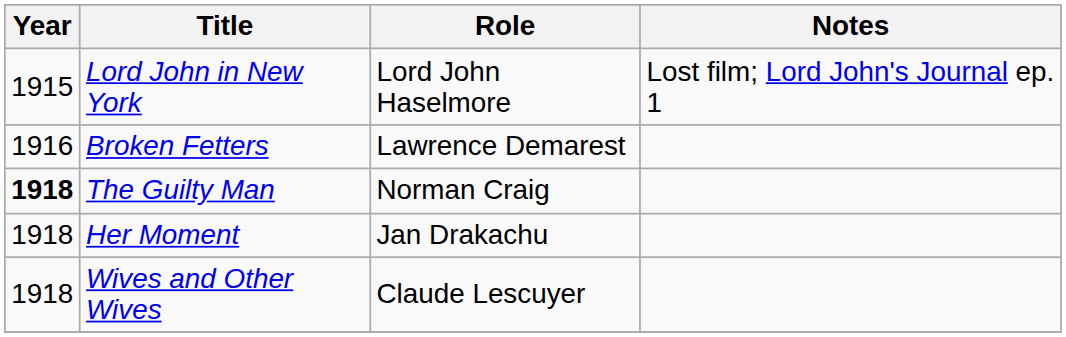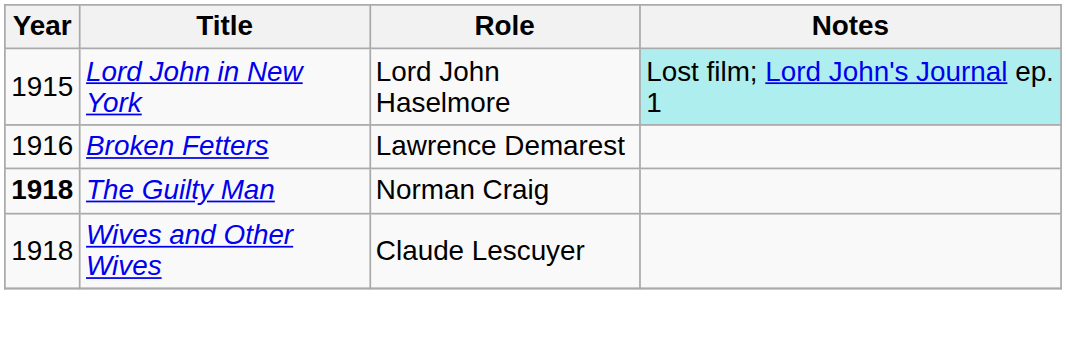 <table class="wikitable sortable">
 <tr>
 <th>Year</th>
 <th>Title</th>
 <th>Role</th>
 <th class="unsortable">Notes</th>
 </tr>
 <tr>
 <td>1915</td>
 <td><em><a href='#'>Lord John in New York</a></em></td>
 <td>Lord John Haselmore</td>
-<td>Lost film; <a href='#'>Lord John's Journal</a> ep. 1</td>
+<td style="background: paleturquoise;">Lost film; <a href='#'>Lord John's Journal</a> ep. 1</td>
 </tr>
 <tr>
 <td>1916</td>
 <td><em><a href='#'>Broken Fetters</a></em></td>
 <td>Lawrence Demarest</td>
 <td></td>
 </tr>
 <tr>
 <td><strong>1918</strong></td>
 <td><em><a href='#'>The Guilty Man</a></em></td>
 <td>Norman Craig</td>
 <td></td>
 </tr>
 <tr>
 <td>1918</td>
-<td><em><a href='#'>Her Moment</a></em></td>
-<td>Jan Drakachu</td>
-<td></td>
-</tr>
-<tr>
-<td>1918</td>
 <td><em><a href='#'>Wives and Other Wives</a></em></td>
 <td>Claude Lescuyer</td>
 <td></td>
 </tr>
 <tr>
 </tr>
 </table>
